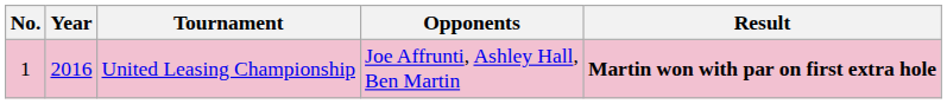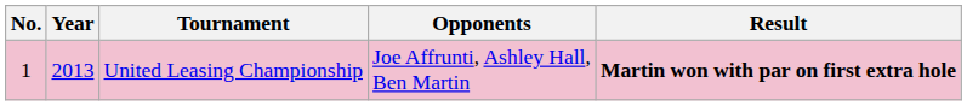 <table class="wikitable" style="font-size:95%;">
 <tr>
 <th>No.</th>
 <th>Year</th>
 <th>Tournament</th>
 <th>Opponents</th>
 <th>Result</th>
 </tr>
 <tr style="background:#F2C1D1;">
 <td align=center>1</td>
-<td><a href='#'>2016</a></td>
+<td><a href='#'>2013</a></td>
 <td><a href='#'>United Leasing Championship</a></td>
 <td> <a href='#'>Joe Affrunti</a>,  <a href='#'>Ashley Hall</a>,<br> <a href='#'>Ben Martin</a></td>
 <td><strong>Martin won with par on first extra hole</strong></td>
 </tr>
 </table>
